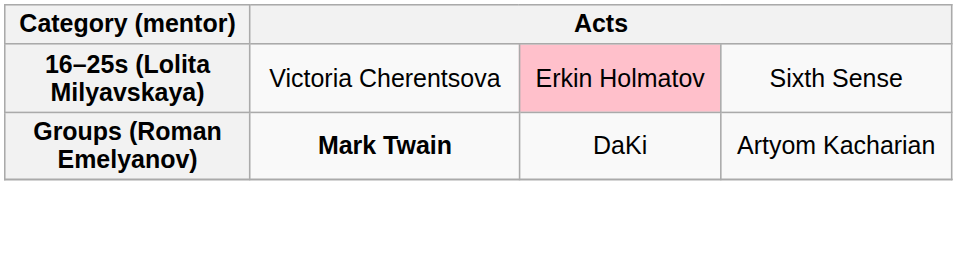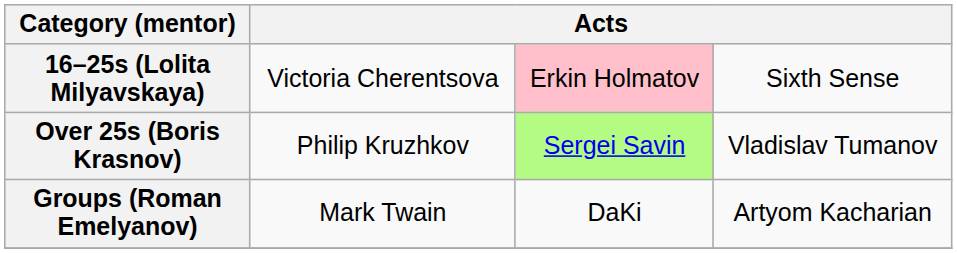 <table class="wikitable" style="text-align:center">
 <tr>
 <th spope="col" width="150">Category (mentor)</th>
 <th scope="col" colspan="3" width="500">Acts</th>
 </tr>
 <tr>
 <th scope="row">16–25s (Lolita Milyavskaya)</th>
 <td>Victoria Cherentsova</td>
 <td style="background:pink;">Erkin Holmatov</td>
 <td>Sixth Sense</td>
 </tr>
 <tr>
+<th scope="row">Over 25s (Boris Krasnov)</th>
+<td>Philip Kruzhkov</td>
+<td style="background:#B4FB84;"><a href='#'>Sergei Savin</a></td>
+<td>Vladislav Tumanov</td>
+</tr>
+<tr>
 <th scope="row">Groups (Roman Emelyanov)</th>
-<td><strong>Mark Twain</strong></td>
+<td>Mark Twain</td>
 <td>DaKi</td>
 <td>Artyom Kacharian</td>
 </tr>
 <tr>
 </tr>
 </table>
